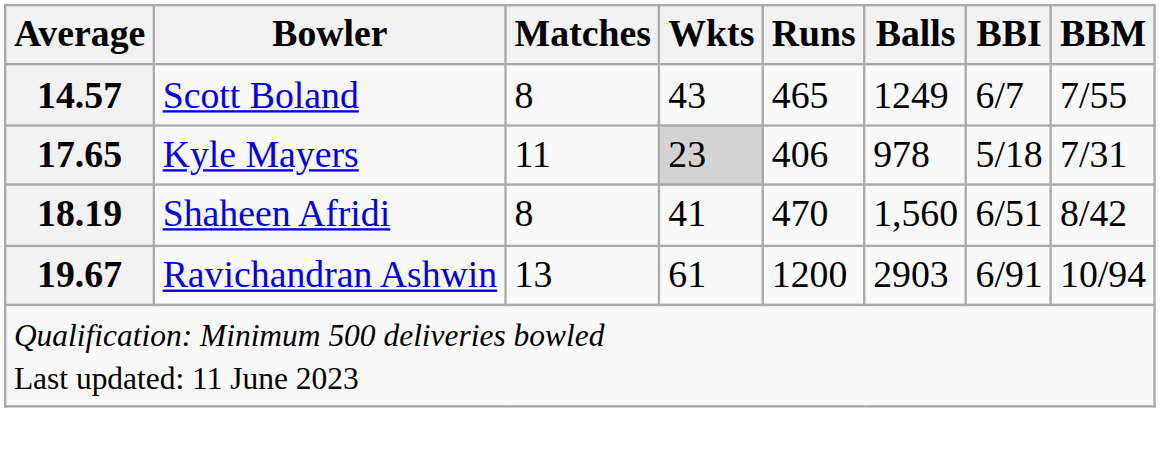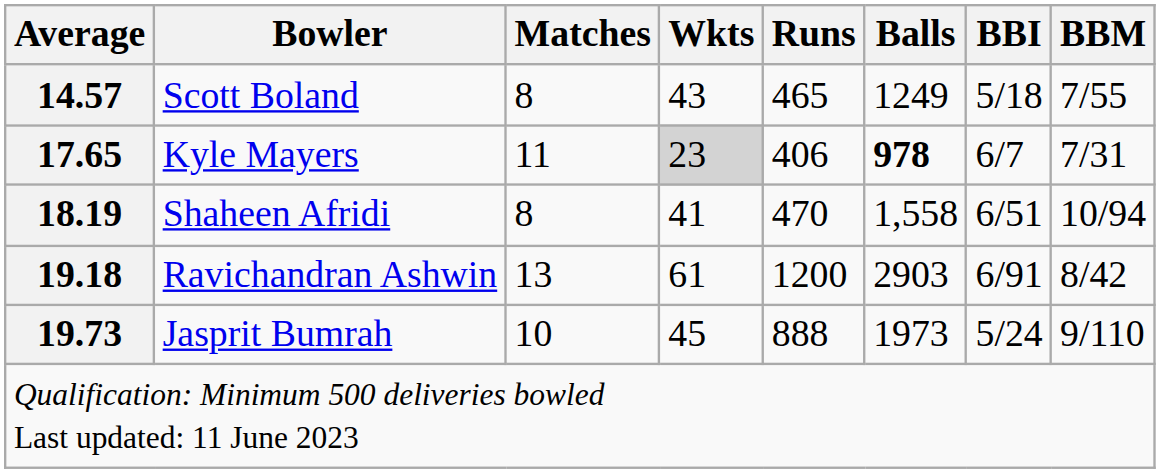 <table class="wikitable">
 <tr>
 <th>Average</th>
 <th>Bowler</th>
 <th>Matches</th>
 <th>Wkts</th>
 <th>Runs</th>
 <th>Balls</th>
 <th>BBI</th>
 <th>BBM</th>
 </tr>
 <tr>
 <th>14.57</th>
 <td> <a href='#'>Scott Boland</a></td>
 <td>8</td>
 <td>43</td>
 <td>465</td>
 <td>1249</td>
-<td>6/7</td>
+<td>5/18</td>
 <td>7/55</td>
 </tr>
 <tr>
 <th>17.65</th>
 <td> <a href='#'>Kyle Mayers</a></td>
 <td>11</td>
 <td style="background: lightgrey;">23</td>
 <td>406</td>
-<td>978</td>
-<td>5/18</td>
+<td><strong>978</strong></td>
+<td>6/7</td>
 <td>7/31</td>
 </tr>
 <tr>
 <th>18.19</th>
 <td> <a href='#'>Shaheen Afridi</a></td>
 <td>8</td>
 <td>41</td>
 <td>470</td>
-<td>1,560</td>
+<td>1,558</td>
 <td>6/51</td>
-<td>8/42</td>
+<td>10/94</td>
 </tr>
 <tr>
-<th>19.67</th>
+<th>19.18</th>
 <td> <a href='#'>Ravichandran Ashwin</a></td>
 <td>13</td>
 <td>61</td>
 <td>1200</td>
 <td>2903</td>
 <td>6/91</td>
-<td>10/94</td>
+<td>8/42</td>
+</tr>
+<tr>
+<th>19.73</th>
+<td> <a href='#'>Jasprit Bumrah</a></td>
+<td>10</td>
+<td>45</td>
+<td>888</td>
+<td>1973</td>
+<td>5/24</td>
+<td>9/110</td>
 </tr>
 <tr class="sortbottom">
 <td colspan="8"><small> <em>Qualification: Minimum 500 deliveries bowled</em><br>Last updated: 11 June 2023</small></td>
 </tr>
 </table>
